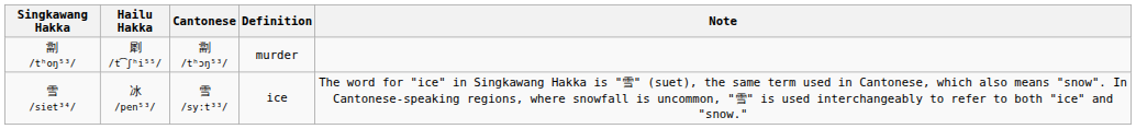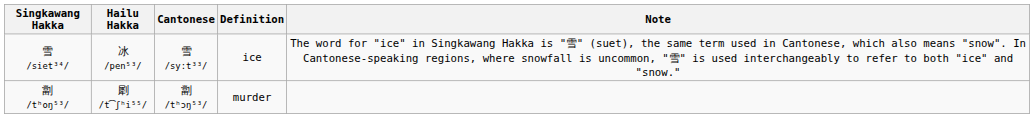 <table class="wikitable">
 <tr>
 <th>Singkawang Hakka</th>
 <th>Hailu Hakka</th>
 <th>Cantonese</th>
 <th>Definition</th>
 <th>Note</th>
 </tr>
 <tr align="center">
+<td>雪<br><small>/siet³⁴/</small></td>
+<td>冰<br><small>/pen⁵³/</small></td>
+<td>雪<br><small>/sy:t³³/</small></td>
+<td>ice</td>
+<td>The word for "ice" in Singkawang Hakka is "雪" (suet), the same term used in Cantonese, which also means "snow". In Cantonese-speaking regions, where snowfall is uncommon, "雪" is used interchangeably to refer to both "ice" and "snow."</td>
+</tr>
+<tr align="center">
 <td>劏<br><small>/tʰoŋ⁵³/</small></td>
 <td>㓾<br><small>/t͡ʃʰi⁵⁵/</small></td>
 <td>劏<br><small>/tʰɔŋ⁵³/</small></td>
 <td>murder</td>
 <td></td>
 </tr>
-<tr align="center">
-<td>雪<br><small>/siet³⁴/</small></td>
-<td>冰<br><small>/pen⁵³/</small></td>
-<td>雪<br><small>/sy:t³³/</small></td>
-<td>ice</td>
-<td>The word for "ice" in Singkawang Hakka is "雪" (suet), the same term used in Cantonese, which also means "snow". In Cantonese-speaking regions, where snowfall is uncommon, "雪" is used interchangeably to refer to both "ice" and "snow."</td>
-</tr>
 </table>
